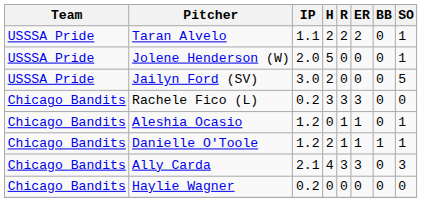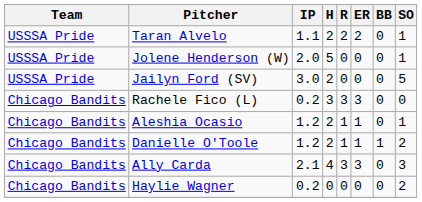 <table class="wikitable">
 <tr>
 <th>Team</th>
 <th>Pitcher</th>
 <th>IP</th>
 <th>H</th>
 <th>R</th>
 <th>ER</th>
 <th>BB</th>
 <th>SO</th>
 </tr>
 <tr>
 <td><a href='#'>USSSA Pride</a></td>
 <td><a href='#'>Taran Alvelo</a></td>
 <td>1.1</td>
 <td>2</td>
 <td>2</td>
 <td>2</td>
 <td>0</td>
 <td>1</td>
 </tr>
 <tr>
 <td><a href='#'>USSSA Pride</a></td>
 <td><a href='#'>Jolene Henderson</a> (W)</td>
 <td>2.0</td>
 <td>5</td>
 <td>0</td>
 <td>0</td>
 <td>0</td>
 <td>1</td>
 </tr>
 <tr>
 <td><a href='#'>USSSA Pride</a></td>
 <td><a href='#'>Jailyn Ford</a> (SV)</td>
 <td>3.0</td>
 <td>2</td>
 <td>0</td>
 <td>0</td>
 <td>0</td>
 <td>5</td>
 </tr>
 <tr>
 <td><a href='#'>Chicago Bandits</a></td>
 <td>Rachele Fico (L)</td>
 <td>0.2</td>
 <td>3</td>
 <td>3</td>
 <td>3</td>
 <td>0</td>
 <td>0</td>
 </tr>
 <tr>
 <td><a href='#'>Chicago Bandits</a></td>
 <td><a href='#'>Aleshia Ocasio</a></td>
 <td>1.2</td>
-<td>0</td>
+<td>2</td>
 <td>1</td>
 <td>1</td>
 <td>0</td>
 <td>1</td>
 </tr>
 <tr>
 <td><a href='#'>Chicago Bandits</a></td>
 <td><a href='#'>Danielle O'Toole</a></td>
 <td>1.2</td>
 <td>2</td>
 <td>1</td>
 <td>1</td>
 <td>1</td>
-<td>1</td>
+<td>2</td>
 </tr>
 <tr>
 <td><a href='#'>Chicago Bandits</a></td>
 <td><a href='#'>Ally Carda</a></td>
 <td>2.1</td>
 <td>4</td>
 <td>3</td>
 <td>3</td>
 <td>0</td>
 <td>3</td>
 </tr>
 <tr>
 <td><a href='#'>Chicago Bandits</a></td>
 <td><a href='#'>Haylie Wagner</a></td>
 <td>0.2</td>
 <td>0</td>
 <td>0</td>
 <td>0</td>
 <td>0</td>
-<td>0</td>
+<td>2</td>
 </tr>
 <tr>
 </tr>
 </table>
